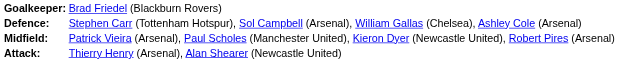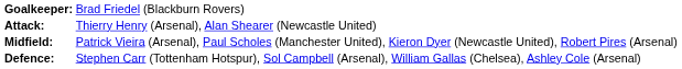 <table>
 <tr>
 <td><strong>Goalkeeper:</strong></td>
 <td><a href='#'>Brad Friedel</a> (Blackburn Rovers)</td>
 </tr>
 <tr>
-<td><strong>Defence:</strong></td>
-<td><a href='#'>Stephen Carr</a> (Tottenham Hotspur), <a href='#'>Sol Campbell</a> (Arsenal), <a href='#'>William Gallas</a> (Chelsea), <a href='#'>Ashley Cole</a> (Arsenal)</td>
+<td><strong>Attack:</strong></td>
+<td><a href='#'>Thierry Henry</a> (Arsenal), <a href='#'>Alan Shearer</a> (Newcastle United)</td>
 </tr>
 <tr>
 <td><strong>Midfield:</strong></td>
 <td><a href='#'>Patrick Vieira</a> (Arsenal), <a href='#'>Paul Scholes</a> (Manchester United), <a href='#'>Kieron Dyer</a> (Newcastle United), <a href='#'>Robert Pires</a> (Arsenal)</td>
 </tr>
 <tr>
-<td><strong>Attack:</strong></td>
-<td><a href='#'>Thierry Henry</a> (Arsenal), <a href='#'>Alan Shearer</a> (Newcastle United)</td>
+<td><strong>Defence:</strong></td>
+<td><a href='#'>Stephen Carr</a> (Tottenham Hotspur), <a href='#'>Sol Campbell</a> (Arsenal), <a href='#'>William Gallas</a> (Chelsea), <a href='#'>Ashley Cole</a> (Arsenal)</td>
 </tr>
 </table>
